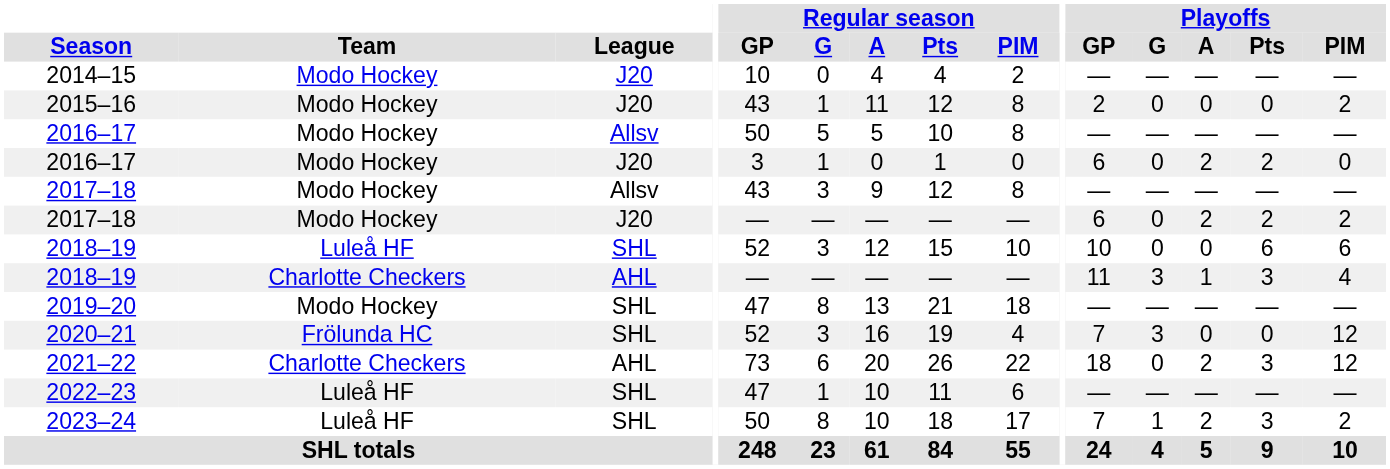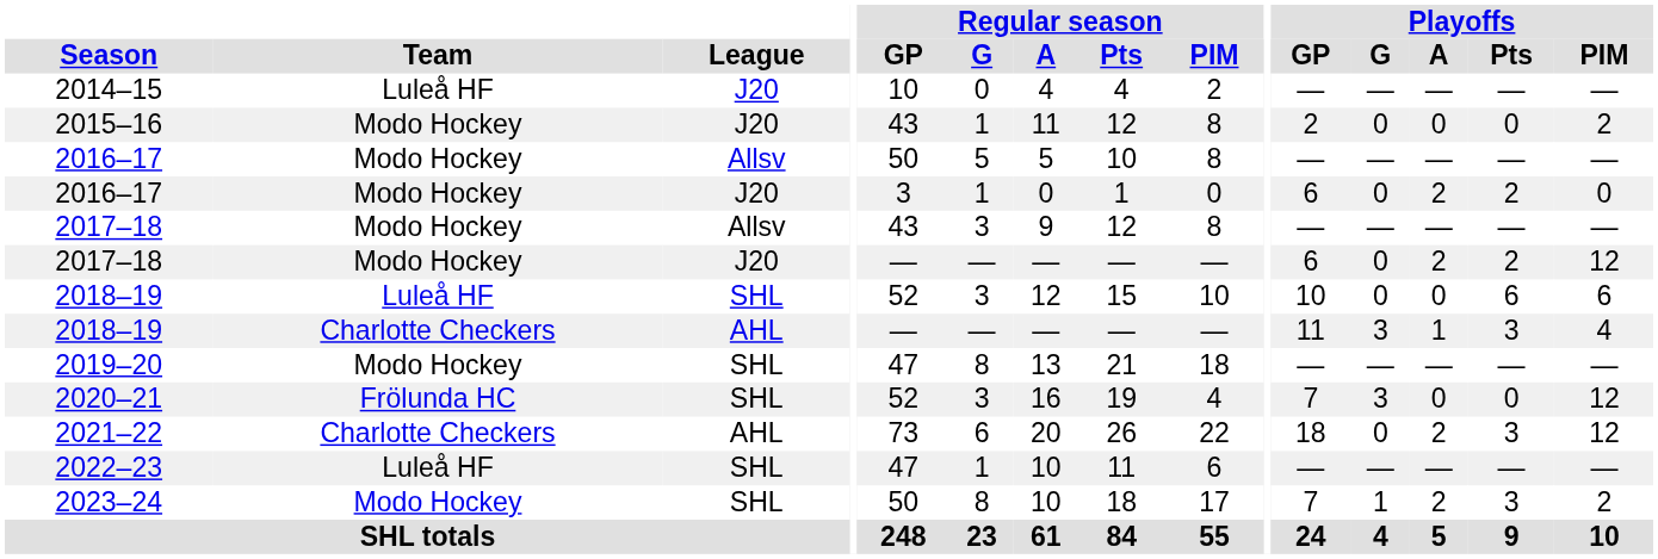 <table border="0" cellpadding="1" cellspacing="0" style="text-align:center; width:60em">
 <tr bgcolor="#e0e0e0">
 <th colspan="3" bgcolor="#ffffff"></th>
 <th rowspan="99" bgcolor="#ffffff"></th>
 <th colspan="5"><a href='#'>Regular season</a></th>
 <th rowspan="99" bgcolor="#ffffff"></th>
 <th colspan="5"><a href='#'>Playoffs</a></th>
 </tr>
 <tr bgcolor="#e0e0e0">
 <th><a href='#'>Season</a></th>
 <th>Team</th>
 <th>League</th>
 <th>GP</th>
 <th><a href='#'>G</a></th>
 <th><a href='#'>A</a></th>
 <th><a href='#'>Pts</a></th>
 <th><a href='#'>PIM</a></th>
 <th>GP</th>
 <th>G</th>
 <th>A</th>
 <th>Pts</th>
 <th>PIM</th>
 </tr>
 <tr>
 <td>2014–15</td>
-<td><a href='#'>Modo Hockey</a></td>
+<td>Luleå HF</td>
 <td><a href='#'>J20</a></td>
 <td>10</td>
 <td>0</td>
 <td>4</td>
 <td>4</td>
 <td>2</td>
 <td>—</td>
 <td>—</td>
 <td>—</td>
 <td>—</td>
 <td>—</td>
 </tr>
 <tr bgcolor="#f0f0f0">
 <td>2015–16</td>
 <td>Modo Hockey</td>
 <td>J20</td>
 <td>43</td>
 <td>1</td>
 <td>11</td>
 <td>12</td>
 <td>8</td>
 <td>2</td>
 <td>0</td>
 <td>0</td>
 <td>0</td>
 <td>2</td>
 </tr>
 <tr>
 <td><a href='#'>2016–17</a></td>
 <td>Modo Hockey</td>
 <td><a href='#'>Allsv</a></td>
 <td>50</td>
 <td>5</td>
 <td>5</td>
 <td>10</td>
 <td>8</td>
 <td>—</td>
 <td>—</td>
 <td>—</td>
 <td>—</td>
 <td>—</td>
 </tr>
 <tr bgcolor="#f0f0f0">
 <td>2016–17</td>
 <td>Modo Hockey</td>
 <td>J20</td>
 <td>3</td>
 <td>1</td>
 <td>0</td>
 <td>1</td>
 <td>0</td>
 <td>6</td>
 <td>0</td>
 <td>2</td>
 <td>2</td>
 <td>0</td>
 </tr>
 <tr>
 <td><a href='#'>2017–18</a></td>
 <td>Modo Hockey</td>
 <td>Allsv</td>
 <td>43</td>
 <td>3</td>
 <td>9</td>
 <td>12</td>
 <td>8</td>
 <td>—</td>
 <td>—</td>
 <td>—</td>
 <td>—</td>
 <td>—</td>
 </tr>
 <tr bgcolor="#f0f0f0">
 <td>2017–18</td>
 <td>Modo Hockey</td>
 <td>J20</td>
 <td>—</td>
 <td>—</td>
 <td>—</td>
 <td>—</td>
 <td>—</td>
 <td>6</td>
 <td>0</td>
 <td>2</td>
 <td>2</td>
-<td>2</td>
+<td>12</td>
 </tr>
 <tr>
 <td><a href='#'>2018–19</a></td>
 <td><a href='#'>Luleå HF</a></td>
 <td><a href='#'>SHL</a></td>
 <td>52</td>
 <td>3</td>
 <td>12</td>
 <td>15</td>
 <td>10</td>
 <td>10</td>
 <td>0</td>
 <td>0</td>
 <td>6</td>
 <td>6</td>
 </tr>
 <tr bgcolor="#f0f0f0">
 <td><a href='#'>2018–19</a></td>
 <td><a href='#'>Charlotte Checkers</a></td>
 <td><a href='#'>AHL</a></td>
 <td>—</td>
 <td>—</td>
 <td>—</td>
 <td>—</td>
 <td>—</td>
 <td>11</td>
 <td>3</td>
 <td>1</td>
 <td>3</td>
 <td>4</td>
 </tr>
 <tr>
 <td><a href='#'>2019–20</a></td>
 <td>Modo Hockey</td>
 <td>SHL</td>
 <td>47</td>
 <td>8</td>
 <td>13</td>
 <td>21</td>
 <td>18</td>
 <td>—</td>
 <td>—</td>
 <td>—</td>
 <td>—</td>
 <td>—</td>
 </tr>
 <tr bgcolor="#f0f0f0">
 <td><a href='#'>2020–21</a></td>
 <td><a href='#'>Frölunda HC</a></td>
 <td>SHL</td>
 <td>52</td>
 <td>3</td>
 <td>16</td>
 <td>19</td>
 <td>4</td>
 <td>7</td>
 <td>3</td>
 <td>0</td>
 <td>0</td>
 <td>12</td>
 </tr>
 <tr>
 <td><a href='#'>2021–22</a></td>
 <td><a href='#'>Charlotte Checkers</a></td>
 <td>AHL</td>
 <td>73</td>
 <td>6</td>
 <td>20</td>
 <td>26</td>
 <td>22</td>
 <td>18</td>
 <td>0</td>
 <td>2</td>
 <td>3</td>
 <td>12</td>
 </tr>
 <tr bgcolor="#f0f0f0">
 <td><a href='#'>2022–23</a></td>
 <td>Luleå HF</td>
 <td>SHL</td>
 <td>47</td>
 <td>1</td>
 <td>10</td>
 <td>11</td>
 <td>6</td>
 <td>—</td>
 <td>—</td>
 <td>—</td>
 <td>—</td>
 <td>—</td>
 </tr>
 <tr>
 <td><a href='#'>2023–24</a></td>
-<td>Luleå HF</td>
+<td><a href='#'>Modo Hockey</a></td>
 <td>SHL</td>
 <td>50</td>
 <td>8</td>
 <td>10</td>
 <td>18</td>
 <td>17</td>
 <td>7</td>
 <td>1</td>
 <td>2</td>
 <td>3</td>
 <td>2</td>
 </tr>
 <tr bgcolor="#e0e0e0">
 <th colspan="3">SHL totals</th>
 <th>248</th>
 <th>23</th>
 <th>61</th>
 <th>84</th>
 <th>55</th>
 <th>24</th>
 <th>4</th>
 <th>5</th>
 <th>9</th>
 <th>10</th>
 </tr>
 </table>
